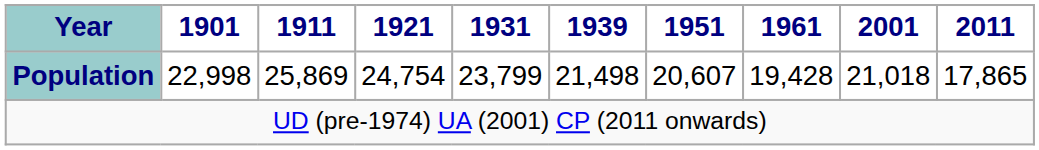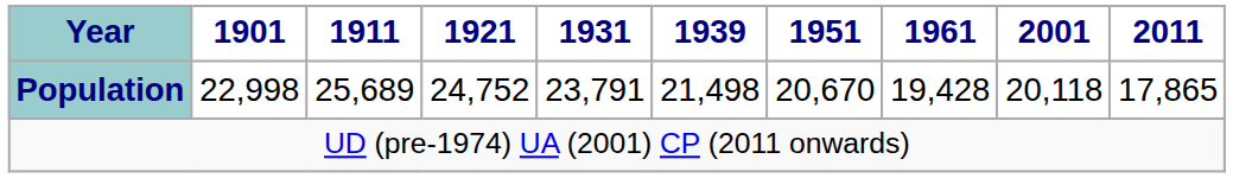 <table class="wikitable" style="margin:1em auto 1em auto; font-size:85%; width:25%; border:0; text-align:center; line-height:120%;">
 <tr>
 <th style="background:#9cc; color:navy; height:17px;">Year</th>
 <th style="background:#fff; color:navy;">1901</th>
 <th style="background:#fff; color:navy;">1911</th>
 <th style="background:#fff; color:navy;">1921</th>
 <th style="background:#fff; color:navy;">1931</th>
 <th style="background:#fff; color:navy;">1939</th>
 <th style="background:#fff; color:navy;">1951</th>
 <th style="background:#fff; color:navy;">1961</th>
 <th style="background:#fff; color:navy;">2001</th>
 <th style="background:#fff; color:navy;">2011</th>
 </tr>
 <tr style="text-align:center;">
 <th style="background:#9cc; color:navy; height:17px;">Population</th>
 <td style="background:#fff; color:black;">22,998</td>
-<td style="background:#fff; color:black;">25,869</td>
-<td style="background:#fff; color:black;">24,754</td>
-<td style="background:#fff; color:black;">23,799</td>
+<td style="background:#fff; color:black;">25,689</td>
+<td style="background:#fff; color:black;">24,752</td>
+<td style="background:#fff; color:black;">23,791</td>
 <td style="background:#fff; color:black;">21,498</td>
-<td style="background:#fff; color:black;">20,607</td>
+<td style="background:#fff; color:black;">20,670</td>
 <td style="background:#fff; color:black;">19,428</td>
-<td style="background:#fff; color:black;">21,018</td>
+<td style="background:#fff; color:black;">20,118</td>
 <td style="background:#fff; color:black;">17,865</td>
 </tr>
 <tr>
 <td colspan="22" style="text-align:center;font-size:90%;"><a href='#'>UD</a> (pre-1974) <a href='#'>UA</a> (2001) <a href='#'>CP</a> (2011 onwards)</td>
 </tr>
 </table>
